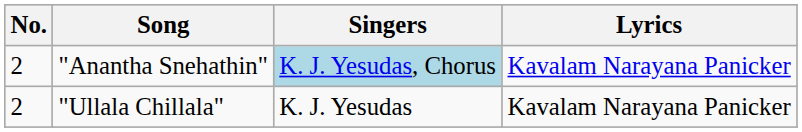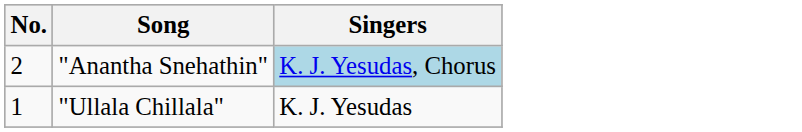 <table class="wikitable" style="font-size:95%;">
 <tr>
 <th>No.</th>
 <th>Song</th>
 <th>Singers</th>
-<th>Lyrics</th>
 </tr>
 <tr>
 <td>2</td>
 <td>"Anantha Snehathin"</td>
 <td style="background: lightblue;"><a href='#'>K. J. Yesudas</a>, Chorus</td>
-<td><a href='#'>Kavalam Narayana Panicker</a></td>
 </tr>
 <tr>
-<td>2</td>
+<td>1</td>
 <td>"Ullala Chillala"</td>
 <td>K. J. Yesudas</td>
-<td>Kavalam Narayana Panicker</td>
 </tr>
 </table>
